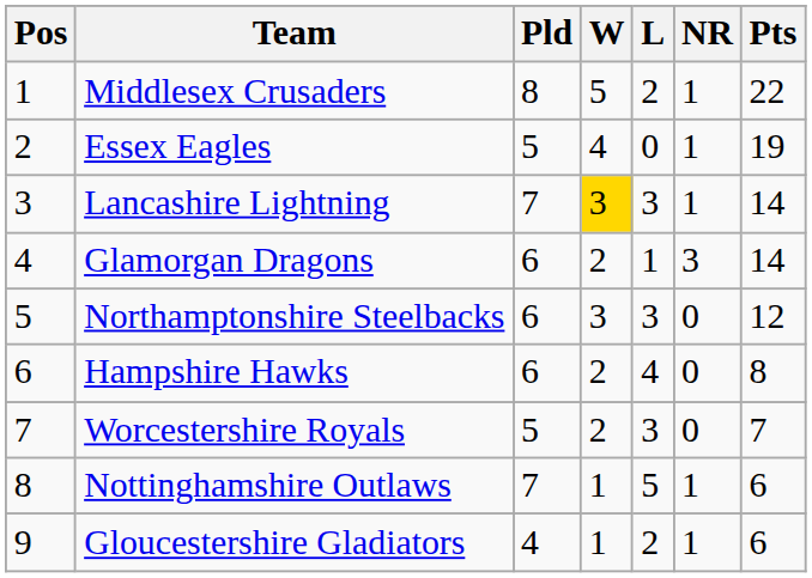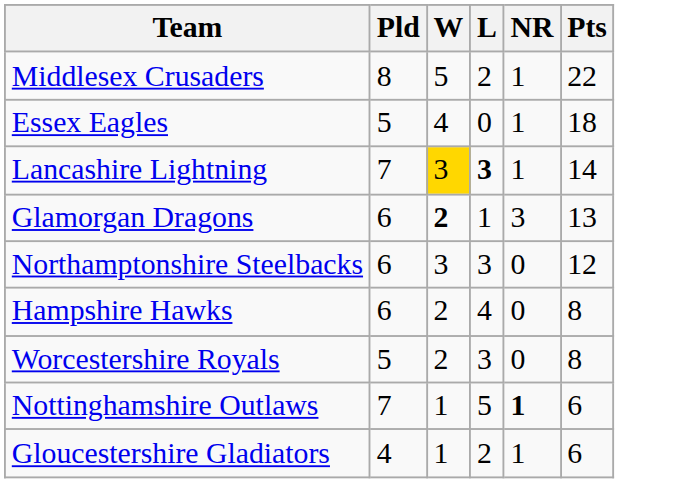 <table class="wikitable">
 <tr>
-<th>Pos</th>
 <th>Team</th>
 <th>Pld</th>
 <th>W</th>
 <th>L</th>
 <th>NR</th>
 <th>Pts</th>
 </tr>
 <tr>
-<td>1</td>
 <td><a href='#'>Middlesex Crusaders</a></td>
 <td>8</td>
 <td>5</td>
 <td>2</td>
 <td>1</td>
 <td>22</td>
 </tr>
 <tr>
-<td>2</td>
 <td><a href='#'>Essex Eagles</a></td>
 <td>5</td>
 <td>4</td>
 <td>0</td>
 <td>1</td>
-<td>19</td>
+<td>18</td>
 </tr>
 <tr>
-<td>3</td>
 <td><a href='#'>Lancashire Lightning</a></td>
 <td>7</td>
 <td style="background: gold;">3</td>
-<td>3</td>
+<td><strong>3</strong></td>
 <td>1</td>
 <td>14</td>
 </tr>
 <tr>
-<td>4</td>
 <td><a href='#'>Glamorgan Dragons</a></td>
 <td>6</td>
-<td>2</td>
+<td><strong>2</strong></td>
 <td>1</td>
 <td>3</td>
-<td>14</td>
+<td>13</td>
 </tr>
 <tr>
-<td>5</td>
 <td><a href='#'>Northamptonshire Steelbacks</a></td>
 <td>6</td>
 <td>3</td>
 <td>3</td>
 <td>0</td>
 <td>12</td>
 </tr>
 <tr>
-<td>6</td>
 <td><a href='#'>Hampshire Hawks</a></td>
 <td>6</td>
 <td>2</td>
 <td>4</td>
 <td>0</td>
 <td>8</td>
 </tr>
 <tr>
-<td>7</td>
 <td><a href='#'>Worcestershire Royals</a></td>
 <td>5</td>
 <td>2</td>
 <td>3</td>
 <td>0</td>
-<td>7</td>
+<td>8</td>
 </tr>
 <tr>
-<td>8</td>
 <td><a href='#'>Nottinghamshire Outlaws</a></td>
 <td>7</td>
 <td>1</td>
 <td>5</td>
-<td>1</td>
+<td><strong>1</strong></td>
 <td>6</td>
 </tr>
 <tr>
-<td>9</td>
 <td><a href='#'>Gloucestershire Gladiators</a></td>
 <td>4</td>
 <td>1</td>
 <td>2</td>
 <td>1</td>
 <td>6</td>
 </tr>
 </table>
